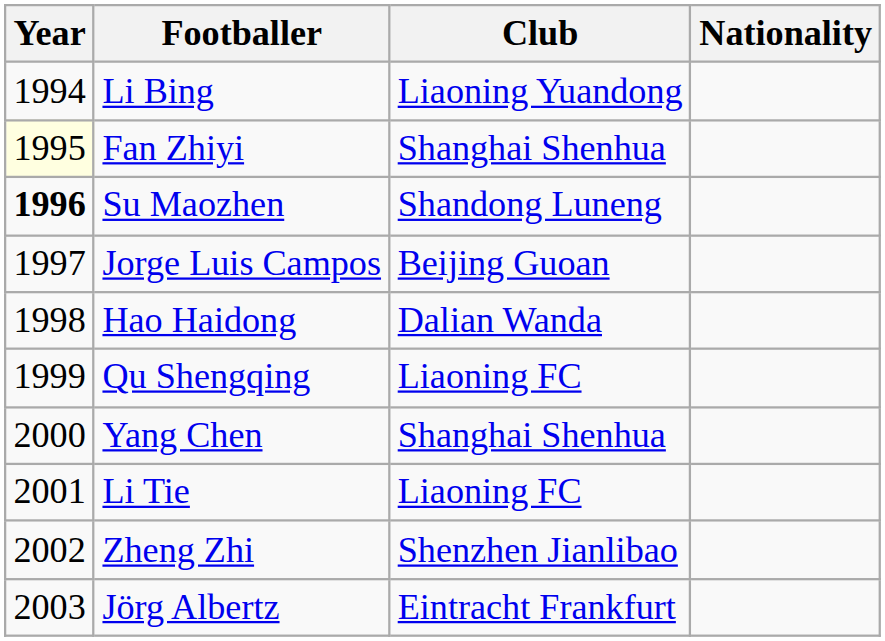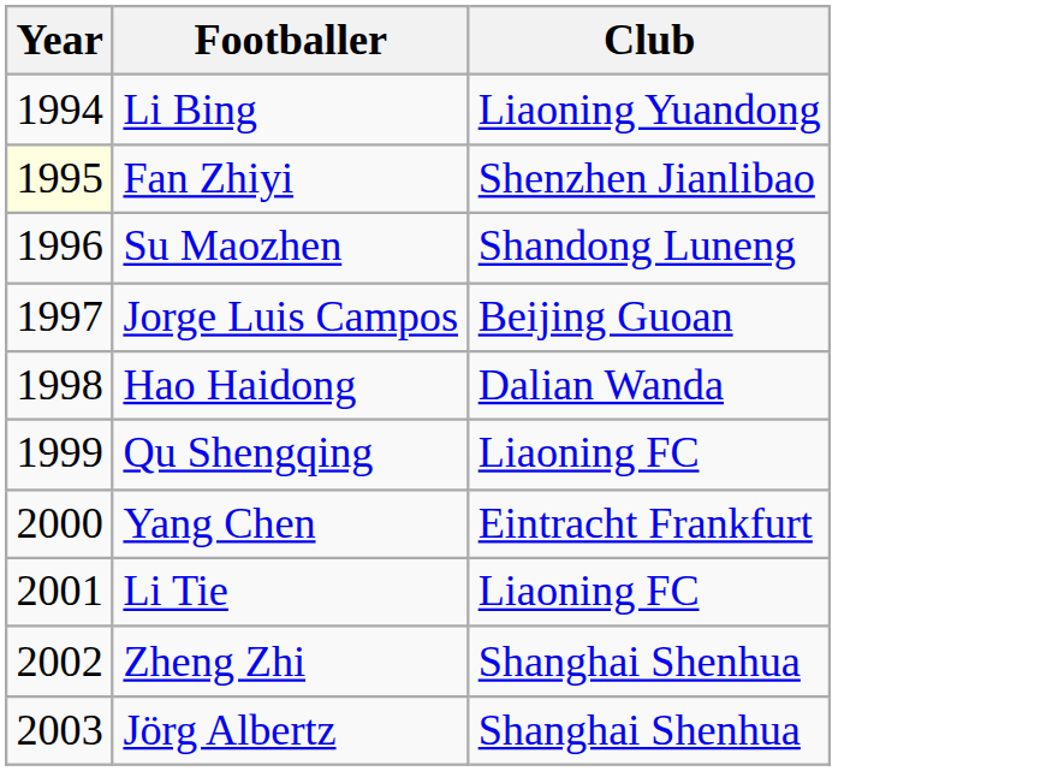 <table class="wikitable">
 <tr>
 <th>Year</th>
 <th>Footballer</th>
 <th>Club</th>
-<th>Nationality</th>
 </tr>
 <tr>
 <td>1994</td>
 <td><a href='#'>Li Bing</a></td>
 <td><a href='#'>Liaoning Yuandong</a></td>
-<td></td>
 </tr>
 <tr>
 <td style="background: lightyellow;">1995</td>
 <td><a href='#'>Fan Zhiyi</a></td>
-<td><a href='#'>Shanghai Shenhua</a></td>
-<td></td>
+<td><a href='#'>Shenzhen Jianlibao</a></td>
 </tr>
 <tr>
-<td><strong>1996</strong></td>
+<td>1996</td>
 <td><a href='#'>Su Maozhen</a></td>
 <td><a href='#'>Shandong Luneng</a></td>
-<td></td>
 </tr>
 <tr>
 <td>1997</td>
 <td><a href='#'>Jorge Luis Campos</a></td>
 <td><a href='#'>Beijing Guoan</a></td>
-<td></td>
 </tr>
 <tr>
 <td>1998</td>
 <td><a href='#'>Hao Haidong</a></td>
 <td><a href='#'>Dalian Wanda</a></td>
-<td></td>
 </tr>
 <tr>
 <td>1999</td>
 <td><a href='#'>Qu Shengqing</a></td>
 <td><a href='#'>Liaoning FC</a></td>
-<td></td>
 </tr>
 <tr>
 <td>2000</td>
 <td><a href='#'>Yang Chen</a></td>
-<td><a href='#'>Shanghai Shenhua</a></td>
-<td></td>
+<td><a href='#'>Eintracht Frankfurt</a></td>
 </tr>
 <tr>
 <td>2001</td>
 <td><a href='#'>Li Tie</a></td>
 <td><a href='#'>Liaoning FC</a></td>
-<td></td>
 </tr>
 <tr>
 <td>2002</td>
 <td><a href='#'>Zheng Zhi</a></td>
-<td><a href='#'>Shenzhen Jianlibao</a></td>
-<td></td>
+<td><a href='#'>Shanghai Shenhua</a></td>
 </tr>
 <tr>
 <td>2003</td>
 <td><a href='#'>Jörg Albertz</a></td>
-<td><a href='#'>Eintracht Frankfurt</a></td>
-<td></td>
+<td><a href='#'>Shanghai Shenhua</a></td>
 </tr>
 </table>
